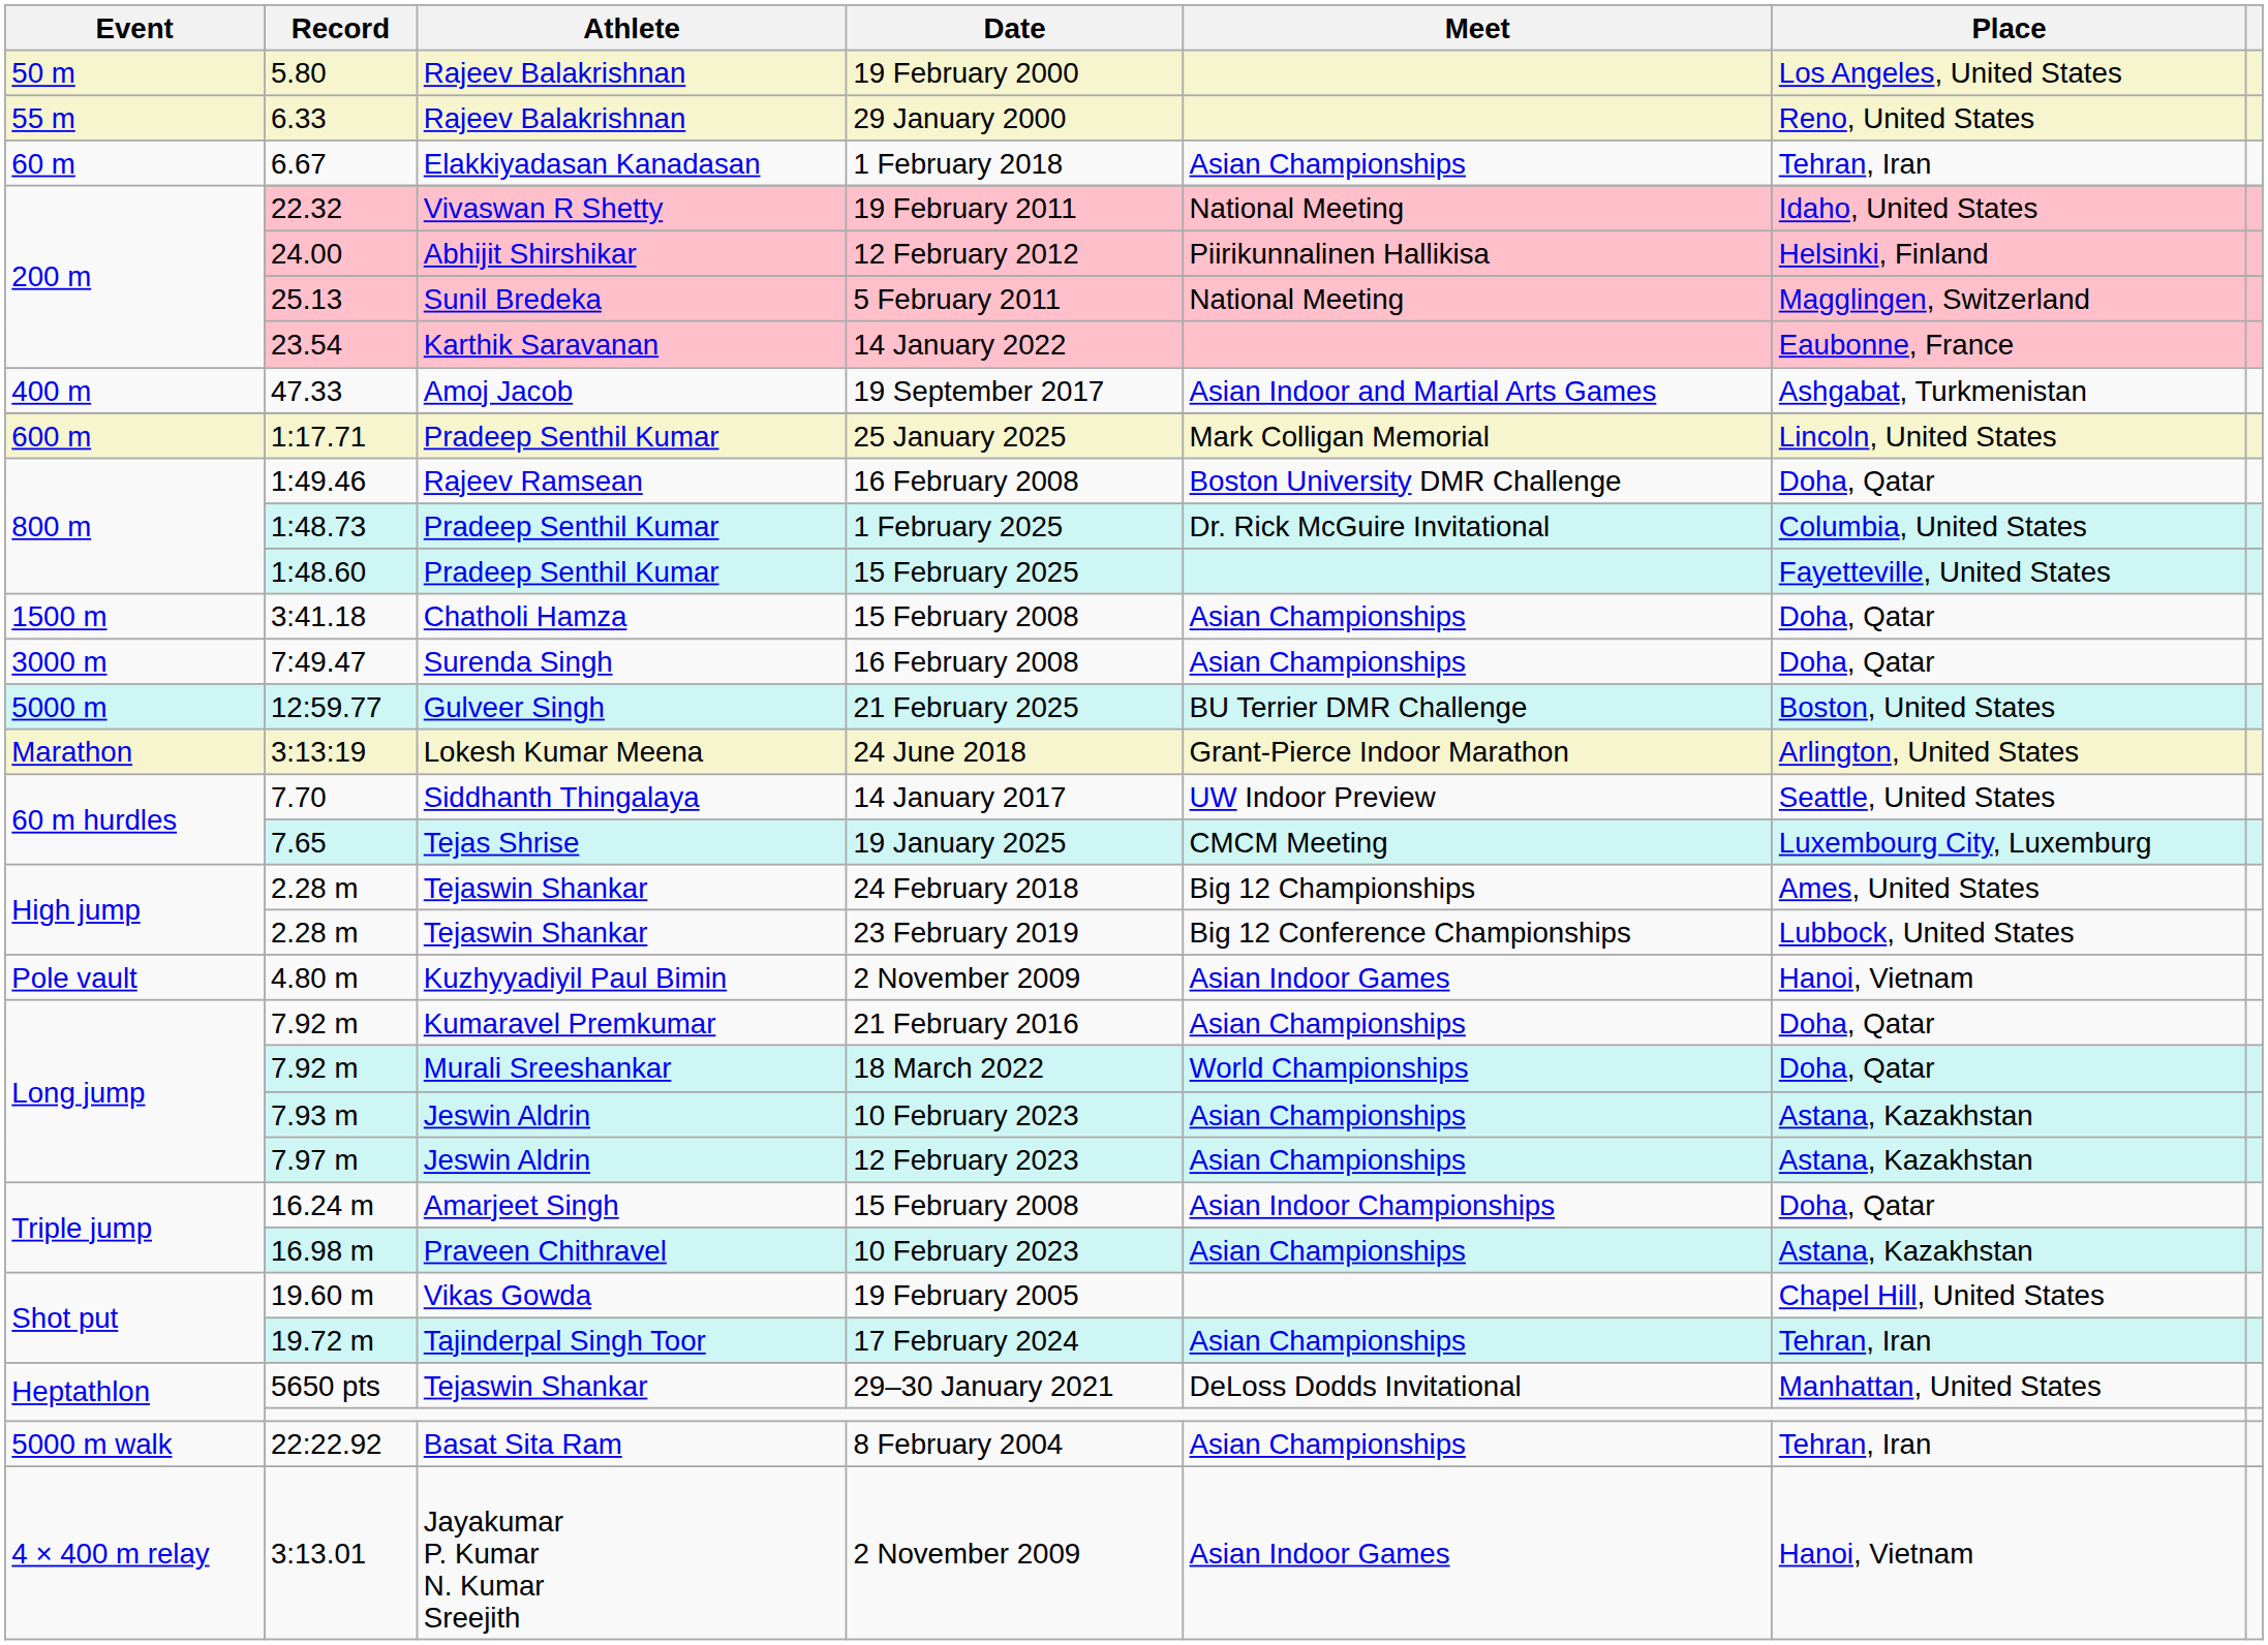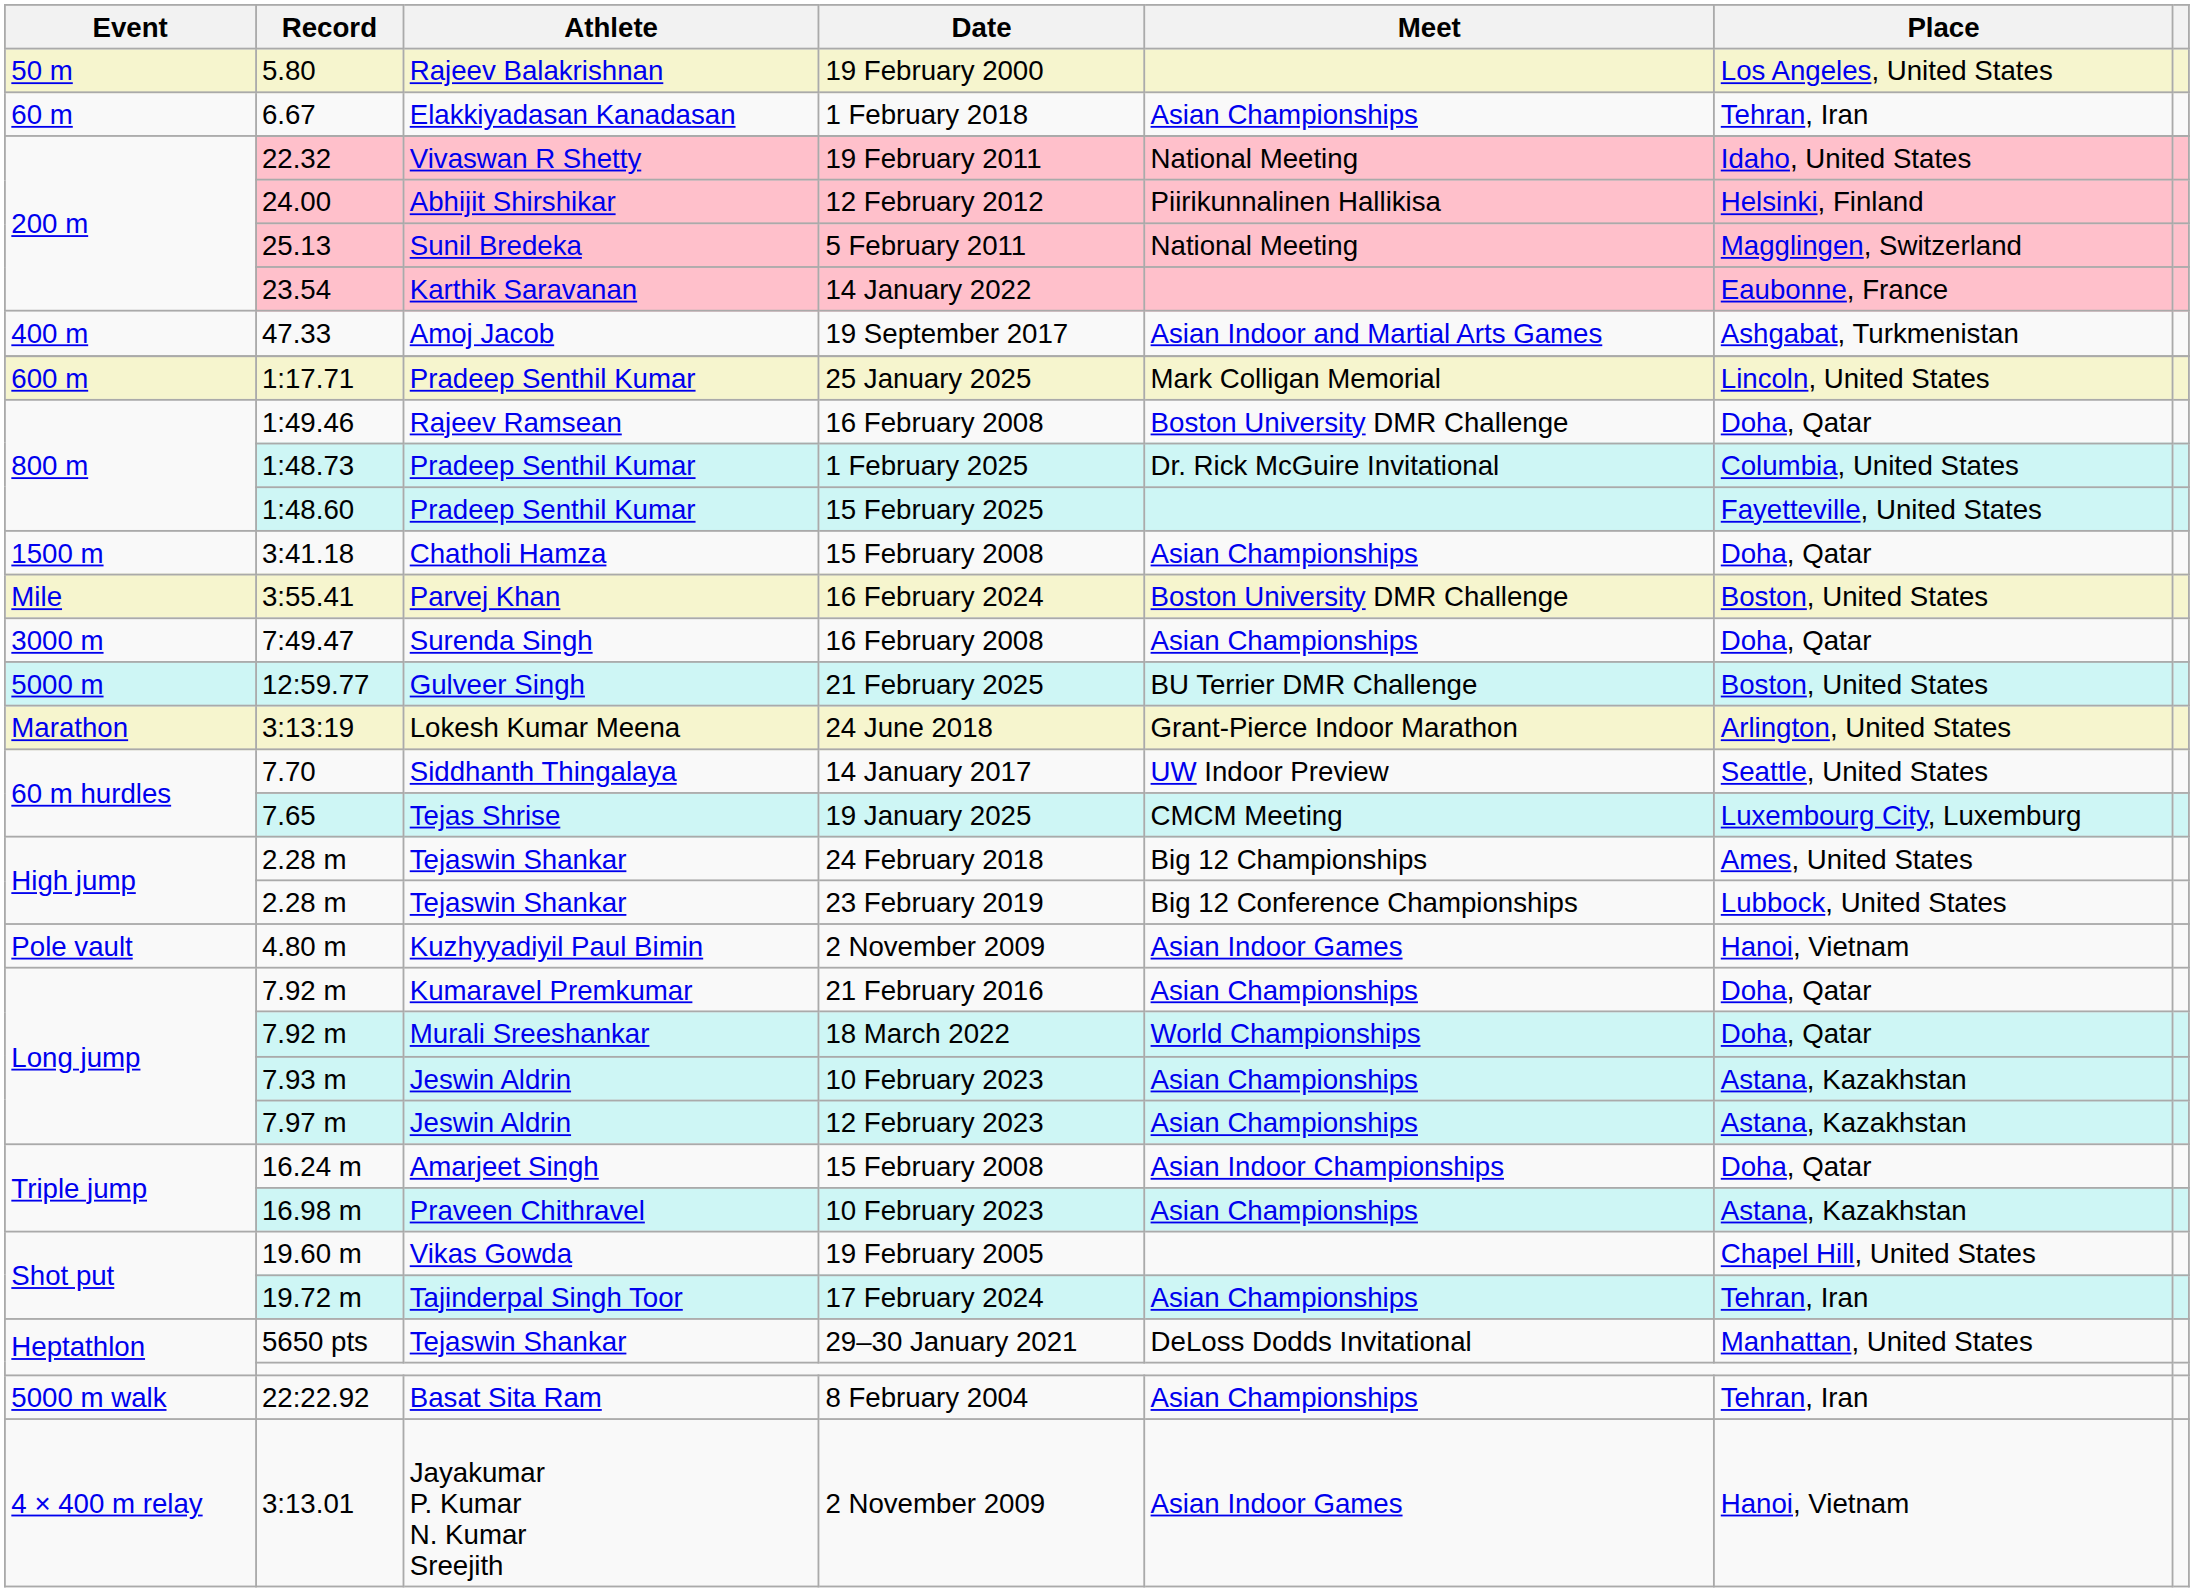 <table class="wikitable" style="font-size:95%; width: 95%;">
 <tr>
 <th>Event</th>
 <th>Record</th>
 <th>Athlete</th>
 <th>Date</th>
 <th>Meet</th>
 <th>Place</th>
 <th></th>
 </tr>
 <tr style="background:#f6F5CE;">
 <td><a href='#'>50 m</a></td>
 <td>5.80</td>
 <td><a href='#'>Rajeev Balakrishnan</a></td>
 <td>19 February 2000</td>
 <td></td>
 <td><a href='#'>Los Angeles</a>, United States</td>
-<td></td>
-</tr>
-<tr style="background:#f6F5CE;">
-<td><a href='#'>55 m</a></td>
-<td>6.33 </td>
-<td><a href='#'>Rajeev Balakrishnan</a></td>
-<td>29 January 2000</td>
-<td></td>
-<td><a href='#'>Reno</a>, United States</td>
 <td></td>
 </tr>
 <tr>
 <td><a href='#'>60 m</a></td>
 <td>6.67</td>
 <td><a href='#'>Elakkiyadasan Kanadasan</a></td>
 <td>1 February 2018</td>
 <td><a href='#'>Asian Championships</a></td>
 <td><a href='#'>Tehran</a>, Iran</td>
 <td></td>
 </tr>
 <tr>
 <td rowspan=5><a href='#'>200 m</a></td>
 </tr>
 <tr style="background:pink">
 <td>22.32</td>
 <td><a href='#'>Vivaswan R Shetty</a></td>
 <td>19 February 2011</td>
 <td>National Meeting</td>
 <td><a href='#'>Idaho</a>, United States</td>
 <td></td>
 </tr>
 <tr style="background:pink">
 <td>24.00</td>
 <td><a href='#'>Abhijit Shirshikar</a></td>
 <td>12 February 2012</td>
 <td>Piirikunnalinen Hallikisa</td>
 <td><a href='#'>Helsinki</a>, Finland</td>
 <td></td>
 </tr>
 <tr style="background:pink">
 <td>25.13</td>
 <td><a href='#'>Sunil Bredeka</a></td>
 <td>5 February 2011</td>
 <td>National Meeting</td>
 <td><a href='#'>Magglingen</a>, Switzerland</td>
 <td></td>
 </tr>
 <tr style="background:pink">
 <td>23.54</td>
 <td><a href='#'>Karthik Saravanan</a></td>
 <td>14 January 2022</td>
 <td></td>
 <td><a href='#'>Eaubonne</a>, France</td>
 <td></td>
 </tr>
 <tr>
 <td><a href='#'>400 m</a></td>
 <td>47.33</td>
 <td><a href='#'>Amoj Jacob</a></td>
 <td>19 September 2017</td>
 <td><a href='#'>Asian Indoor and Martial Arts Games</a></td>
 <td><a href='#'>Ashgabat</a>, Turkmenistan</td>
 <td></td>
 </tr>
 <tr>
 </tr>
 <tr style="background:#f6F5CE;">
 <td><a href='#'>600 m</a></td>
 <td>1:17.71</td>
 <td><a href='#'>Pradeep Senthil Kumar</a></td>
 <td>25 January 2025</td>
 <td>Mark Colligan Memorial</td>
 <td><a href='#'>Lincoln</a>, United States</td>
 <td></td>
 </tr>
 <tr>
 <td rowspan=3><a href='#'>800 m</a></td>
 <td>1:49.46</td>
 <td><a href='#'>Rajeev Ramsean</a></td>
 <td>16 February 2008</td>
 <td><a href='#'>Boston University</a> DMR Challenge</td>
 <td><a href='#'>Doha</a>, Qatar</td>
 <td></td>
 </tr>
 <tr bgcolor=#CEF6F5>
 <td>1:48.73</td>
 <td><a href='#'>Pradeep Senthil Kumar</a></td>
 <td>1 February 2025</td>
 <td>Dr. Rick McGuire Invitational</td>
 <td><a href='#'>Columbia</a>, United States</td>
 <td></td>
 </tr>
 <tr bgcolor=#CEF6F5>
 <td>1:48.60</td>
 <td><a href='#'>Pradeep Senthil Kumar</a></td>
 <td>15 February 2025</td>
 <td></td>
 <td><a href='#'>Fayetteville</a>, United States</td>
 <td></td>
 </tr>
 <tr>
 <td><a href='#'>1500 m</a></td>
 <td>3:41.18</td>
 <td><a href='#'>Chatholi Hamza</a></td>
 <td>15 February 2008</td>
 <td><a href='#'>Asian Championships</a></td>
 <td><a href='#'>Doha</a>, Qatar</td>
+<td></td>
+</tr>
+<tr style="background:#f6F5CE;">
+<td><a href='#'>Mile</a></td>
+<td>3:55.41</td>
+<td><a href='#'>Parvej Khan</a></td>
+<td>16 February 2024</td>
+<td><a href='#'>Boston University</a> DMR Challenge</td>
+<td><a href='#'>Boston</a>, United States</td>
 <td></td>
 </tr>
 <tr>
 <td><a href='#'>3000 m</a></td>
 <td>7:49.47</td>
 <td><a href='#'>Surenda Singh</a></td>
 <td>16 February 2008</td>
 <td><a href='#'>Asian Championships</a></td>
 <td><a href='#'>Doha</a>, Qatar</td>
 <td></td>
 </tr>
 <tr style="background:#CEF6F5">
 <td><a href='#'>5000 m</a></td>
 <td>12:59.77</td>
 <td><a href='#'>Gulveer Singh</a></td>
 <td>21 February 2025</td>
 <td>BU Terrier DMR Challenge</td>
 <td><a href='#'>Boston</a>, United States</td>
 <td></td>
 </tr>
 <tr style="background:#f6F5CE;">
 <td><a href='#'>Marathon</a></td>
 <td>3:13:19</td>
 <td>Lokesh Kumar Meena</td>
 <td>24 June 2018</td>
 <td>Grant-Pierce Indoor Marathon</td>
 <td><a href='#'>Arlington</a>, United States</td>
 <td></td>
 </tr>
 <tr>
 <td rowspan=2><a href='#'>60 m hurdles</a></td>
 <td>7.70</td>
 <td><a href='#'>Siddhanth Thingalaya</a></td>
 <td>14 January 2017</td>
 <td><a href='#'>UW</a> Indoor Preview</td>
 <td><a href='#'>Seattle</a>, United States</td>
 <td></td>
 </tr>
 <tr bgcolor=#CEF6F5>
 <td>7.65</td>
 <td><a href='#'>Tejas Shrise</a></td>
 <td>19 January 2025</td>
 <td>CMCM Meeting</td>
 <td><a href='#'>Luxembourg City</a>, Luxemburg</td>
 <td></td>
 </tr>
 <tr>
 <td rowspan=2><a href='#'>High jump</a></td>
 <td>2.28 m</td>
 <td><a href='#'>Tejaswin Shankar</a></td>
 <td>24 February 2018</td>
 <td>Big 12 Championships</td>
 <td><a href='#'>Ames</a>, United States</td>
 <td></td>
 </tr>
 <tr>
 <td>2.28 m</td>
 <td><a href='#'>Tejaswin Shankar</a></td>
 <td>23 February 2019</td>
 <td>Big 12 Conference Championships</td>
 <td><a href='#'>Lubbock</a>, United States</td>
 <td></td>
 </tr>
 <tr>
 <td><a href='#'>Pole vault</a></td>
 <td>4.80 m</td>
 <td><a href='#'>Kuzhyyadiyil Paul Bimin</a></td>
 <td>2 November 2009</td>
 <td><a href='#'>Asian Indoor Games</a></td>
 <td><a href='#'>Hanoi</a>, Vietnam</td>
 <td></td>
 </tr>
 <tr>
 <td rowspan=4><a href='#'>Long jump</a></td>
 <td>7.92 m</td>
 <td><a href='#'>Kumaravel Premkumar</a></td>
 <td>21 February 2016</td>
 <td><a href='#'>Asian Championships</a></td>
 <td><a href='#'>Doha</a>, Qatar</td>
 <td></td>
 </tr>
 <tr bgcolor=#CEF6F5>
 <td>7.92 m</td>
 <td><a href='#'>Murali Sreeshankar</a></td>
 <td>18 March 2022</td>
 <td><a href='#'>World Championships</a></td>
 <td><a href='#'>Doha</a>, Qatar</td>
 <td></td>
 </tr>
 <tr bgcolor=#CEF6F5>
 <td>7.93 m</td>
 <td><a href='#'>Jeswin Aldrin</a></td>
 <td>10 February 2023</td>
 <td><a href='#'>Asian Championships</a></td>
 <td><a href='#'>Astana</a>, Kazakhstan</td>
 <td></td>
 </tr>
 <tr bgcolor=#CEF6F5>
 <td>7.97 m</td>
 <td><a href='#'>Jeswin Aldrin</a></td>
 <td>12 February 2023</td>
 <td><a href='#'>Asian Championships</a></td>
 <td><a href='#'>Astana</a>, Kazakhstan</td>
 <td></td>
 </tr>
 <tr>
 <td rowspan=2><a href='#'>Triple jump</a></td>
 <td>16.24 m</td>
 <td><a href='#'>Amarjeet Singh</a></td>
 <td>15 February 2008</td>
 <td><a href='#'>Asian Indoor Championships</a></td>
 <td><a href='#'>Doha</a>, Qatar</td>
 <td></td>
 </tr>
 <tr bgcolor=#CEF6F5>
 <td>16.98 m</td>
 <td><a href='#'>Praveen Chithravel</a></td>
 <td>10 February 2023</td>
 <td><a href='#'>Asian Championships</a></td>
 <td><a href='#'>Astana</a>, Kazakhstan</td>
 <td></td>
 </tr>
 <tr>
 <td rowspan=2><a href='#'>Shot put</a></td>
 <td>19.60 m</td>
 <td><a href='#'>Vikas Gowda</a></td>
 <td>19 February 2005</td>
 <td></td>
 <td><a href='#'>Chapel Hill</a>, United States</td>
 <td></td>
 </tr>
 <tr bgcolor=#CEF6F5>
 <td>19.72 m</td>
 <td><a href='#'>Tajinderpal Singh Toor</a></td>
 <td>17 February 2024</td>
 <td><a href='#'>Asian Championships</a></td>
 <td><a href='#'>Tehran</a>, Iran</td>
 <td></td>
 </tr>
 <tr>
 <td rowspan=2><a href='#'>Heptathlon</a></td>
 <td>5650 pts</td>
 <td><a href='#'>Tejaswin Shankar</a></td>
 <td>29–30 January 2021</td>
 <td>DeLoss Dodds Invitational</td>
 <td><a href='#'>Manhattan</a>, United States</td>
 <td></td>
 </tr>
 <tr>
 <td colspan=5></td>
 <td></td>
 </tr>
 <tr>
 <td><a href='#'>5000 m walk</a></td>
 <td>22:22.92</td>
 <td><a href='#'>Basat Sita Ram</a></td>
 <td>8 February 2004</td>
 <td><a href='#'>Asian Championships</a></td>
 <td><a href='#'>Tehran</a>, Iran</td>
 <td></td>
 </tr>
 <tr>
 <td><a href='#'>4 × 400 m relay</a></td>
 <td>3:13.01</td>
 <td><br>Jayakumar<br>P. Kumar<br>N. Kumar<br>Sreejith</td>
 <td>2 November 2009</td>
 <td><a href='#'>Asian Indoor Games</a></td>
 <td><a href='#'>Hanoi</a>, Vietnam</td>
 <td></td>
 </tr>
 </table>
